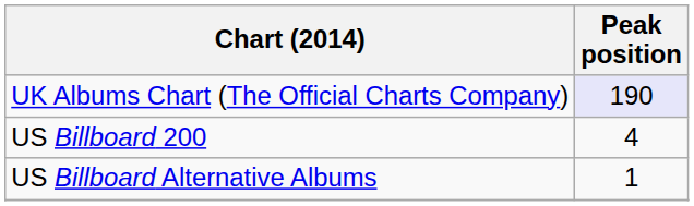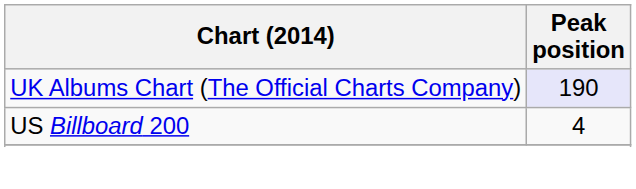 <table class="wikitable sortable plainrowheaders">
 <tr>
 <th scope="col">Chart (2014)</th>
 <th scope="col">Peak<br>position</th>
 </tr>
 <tr>
 <td><a href='#'>UK Albums Chart</a> (<a href='#'>The Official Charts Company</a>)</td>
 <td style="background: lavender; text-align:center;">190</td>
 </tr>
 <tr>
 <td>US <a href='#'><em>Billboard</em> 200</a></td>
 <td style="text-align:center;">4</td>
 </tr>
 <tr>
-<td>US <a href='#'><em>Billboard</em> Alternative Albums</a></td>
-<td style="text-align:center;">1</td>
-</tr>
-<tr>
 </tr>
 <tr>
 </tr>
 <tr>
 </tr>
 </table>
